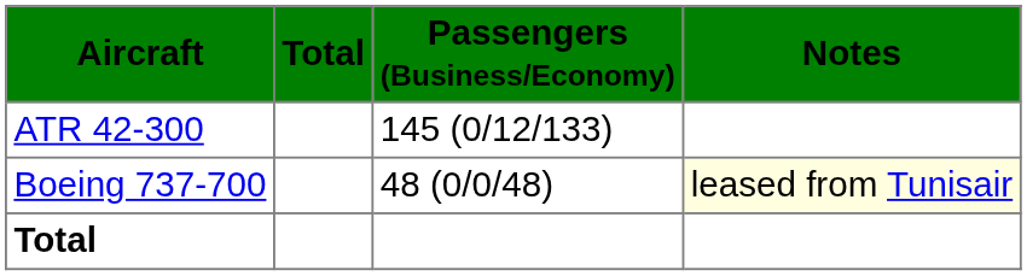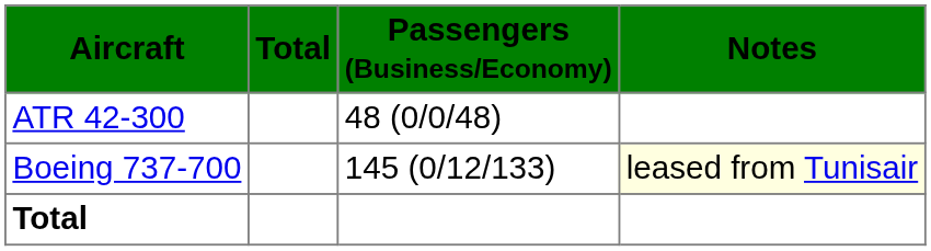 <table class="toccolours sortable" border="1" cellpadding="3" style="border-collapse:collapse">
 <tr bgcolor=green>
 <th>Aircraft</th>
 <th>Total</th>
 <th>Passengers <br><small>(Business/Economy)</small></th>
 <th>Notes</th>
 </tr>
 <tr>
 <td><a href='#'>ATR 42-300</a></td>
 <td></td>
-<td>145 (0/12/133)</td>
+<td>48 (0/0/48)</td>
 <td></td>
 </tr>
 <tr>
 <td><a href='#'>Boeing 737-700</a></td>
 <td></td>
-<td>48 (0/0/48)</td>
+<td>145 (0/12/133)</td>
 <td style="background: lightyellow;">leased from <a href='#'>Tunisair</a></td>
 </tr>
 <tr>
 <td><strong>Total</strong></td>
 <td></td>
 <td></td>
 <td></td>
 </tr>
 </table>
